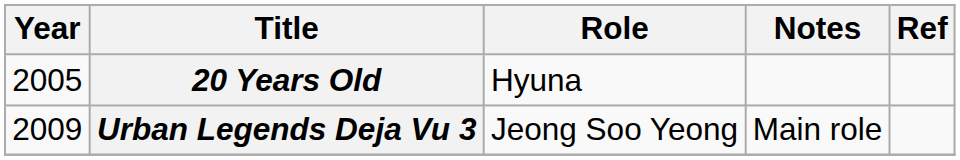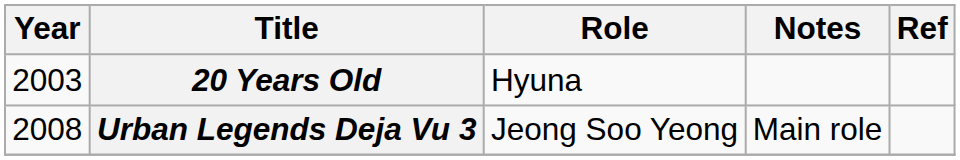 <table class="wikitable plainrowheaders">
 <tr>
 <th>Year</th>
 <th>Title</th>
 <th>Role</th>
 <th>Notes</th>
 <th>Ref</th>
 </tr>
 <tr>
-<td>2005</td>
+<td>2003</td>
 <th scope="row"><em>20 Years Old</em></th>
 <td>Hyuna</td>
 <td></td>
 <td></td>
 </tr>
 <tr>
-<td>2009</td>
+<td>2008</td>
 <th scope="row"><em>Urban Legends Deja Vu 3</em></th>
 <td>Jeong Soo Yeong</td>
 <td>Main role</td>
 <td></td>
 </tr>
 <tr>
 </tr>
 </table>
